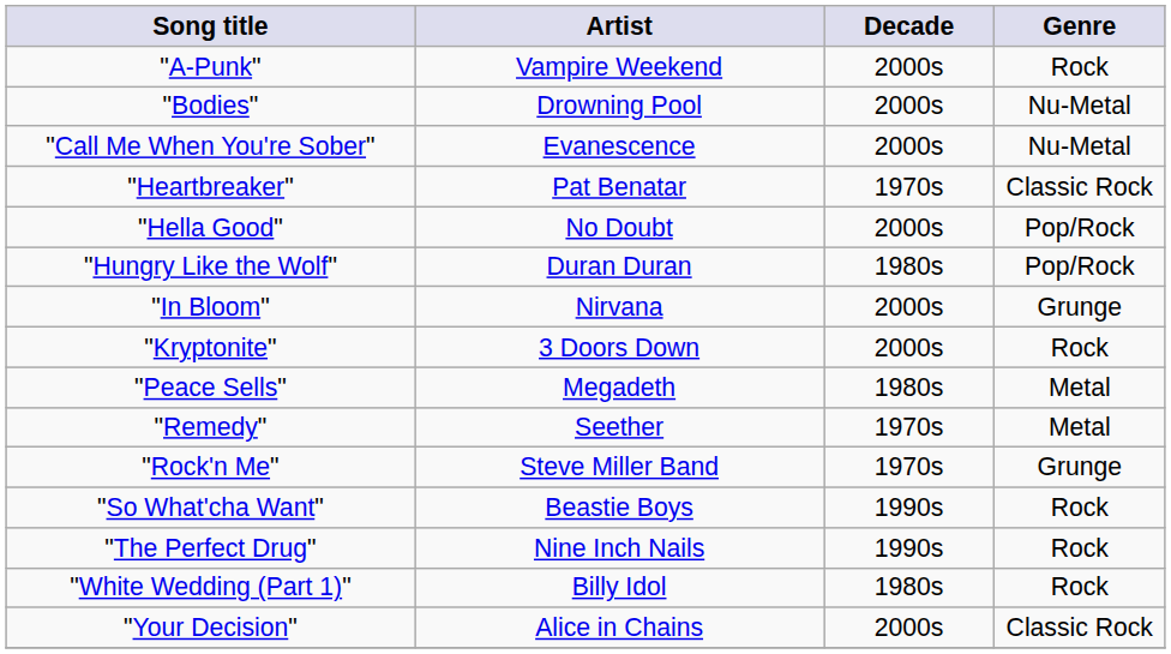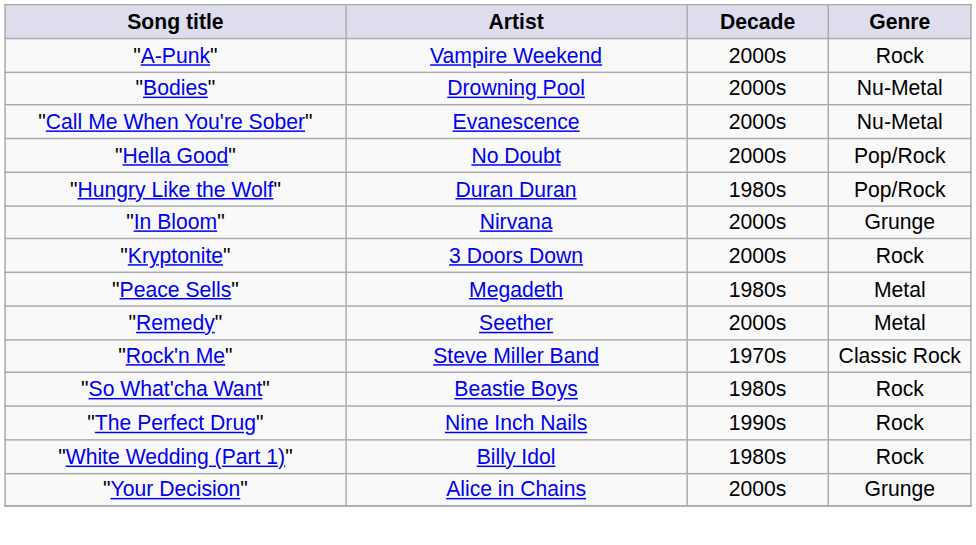 <table class="wikitable sortable" style="font-size:90%; text-align:center; margin: 5px;">
 <tr>
 <th style="background:#dde; width:225px;">Song title</th>
 <th style="background:#dde; width:225px;">Artist</th>
 <th style="background:#dde; width:90px;">Decade</th>
 <th style="background:#dde; width:90px;">Genre</th>
 </tr>
 <tr>
 <td>"<a href='#'>A-Punk</a>"</td>
 <td><a href='#'>Vampire Weekend</a></td>
 <td>2000s</td>
 <td>Rock</td>
 </tr>
 <tr>
 <td>"<a href='#'>Bodies</a>"</td>
 <td><a href='#'>Drowning Pool</a></td>
 <td>2000s</td>
 <td>Nu-Metal</td>
 </tr>
 <tr>
 <td>"<a href='#'>Call Me When You're Sober</a>"</td>
 <td><a href='#'>Evanescence</a></td>
 <td>2000s</td>
 <td>Nu-Metal</td>
-</tr>
-<tr>
-<td>"<a href='#'>Heartbreaker</a>"</td>
-<td><a href='#'>Pat Benatar</a></td>
-<td>1970s</td>
-<td>Classic Rock</td>
 </tr>
 <tr>
 <td>"<a href='#'>Hella Good</a>"</td>
 <td><a href='#'>No Doubt</a></td>
 <td>2000s</td>
 <td>Pop/Rock</td>
 </tr>
 <tr>
 <td>"<a href='#'>Hungry Like the Wolf</a>"</td>
 <td><a href='#'>Duran Duran</a></td>
 <td>1980s</td>
 <td>Pop/Rock</td>
 </tr>
 <tr>
 <td>"<a href='#'>In Bloom</a>"</td>
 <td><a href='#'>Nirvana</a></td>
 <td>2000s</td>
 <td>Grunge</td>
 </tr>
 <tr>
 <td>"<a href='#'>Kryptonite</a>"</td>
 <td><a href='#'>3 Doors Down</a></td>
 <td>2000s</td>
 <td>Rock</td>
 </tr>
 <tr>
 <td>"<a href='#'>Peace Sells</a>"</td>
 <td><a href='#'>Megadeth</a></td>
 <td>1980s</td>
 <td>Metal</td>
 </tr>
 <tr>
 <td>"<a href='#'>Remedy</a>"</td>
 <td><a href='#'>Seether</a></td>
-<td>1970s</td>
+<td>2000s</td>
 <td>Metal</td>
 </tr>
 <tr>
 <td>"<a href='#'>Rock'n Me</a>"</td>
 <td><a href='#'>Steve Miller Band</a></td>
 <td>1970s</td>
-<td>Grunge</td>
+<td>Classic Rock</td>
 </tr>
 <tr>
 <td>"<a href='#'>So What'cha Want</a>"</td>
 <td><a href='#'>Beastie Boys</a></td>
-<td>1990s</td>
+<td>1980s</td>
 <td>Rock</td>
 </tr>
 <tr>
 <td>"<a href='#'>The Perfect Drug</a>"</td>
 <td><a href='#'>Nine Inch Nails</a></td>
 <td>1990s</td>
 <td>Rock</td>
 </tr>
 <tr>
 <td>"<a href='#'>White Wedding (Part 1)</a>"</td>
 <td><a href='#'>Billy Idol</a></td>
 <td>1980s</td>
 <td>Rock</td>
 </tr>
 <tr>
 <td>"<a href='#'>Your Decision</a>"</td>
 <td><a href='#'>Alice in Chains</a></td>
 <td>2000s</td>
-<td>Classic Rock</td>
+<td>Grunge</td>
 </tr>
 <tr>
 </tr>
 </table>
